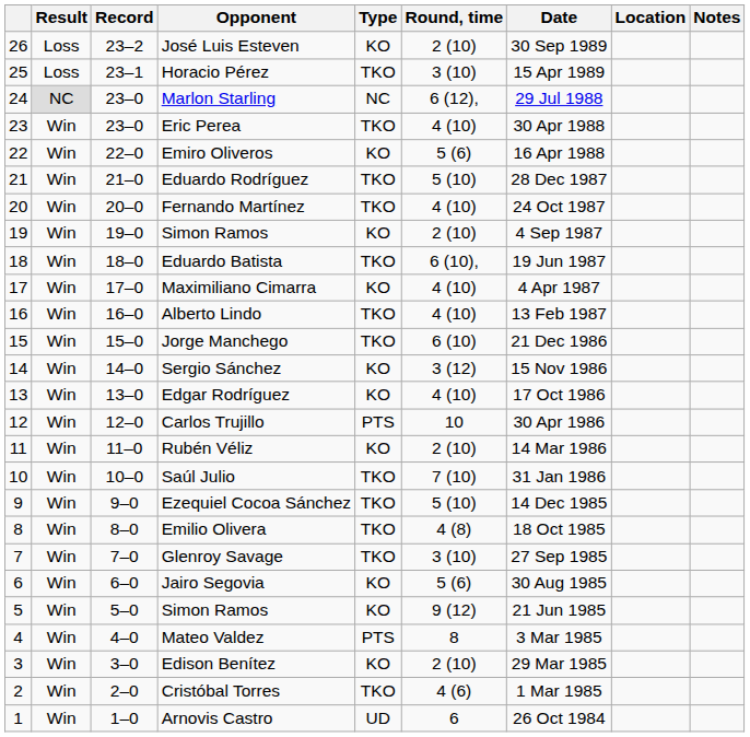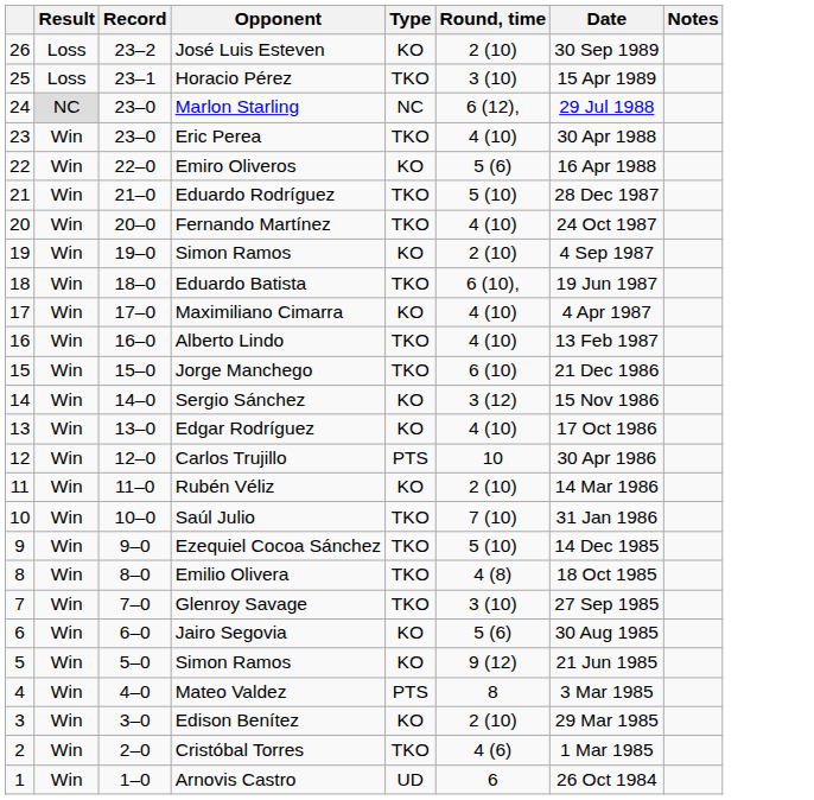 <table class="wikitable" style="text-align:center">
 <tr>
 <th></th>
 <th>Result</th>
 <th>Record</th>
 <th>Opponent</th>
 <th>Type</th>
 <th>Round, time</th>
 <th>Date</th>
-<th>Location</th>
 <th>Notes</th>
 </tr>
 <tr>
 <td>26</td>
 <td>Loss</td>
 <td>23–2 </td>
 <td style="text-align:left;">José Luis Esteven</td>
 <td>KO</td>
 <td>2 (10)</td>
 <td>30 Sep 1989</td>
-<td style="text-align:left"></td>
 <td></td>
 </tr>
 <tr>
 <td>25</td>
 <td>Loss</td>
 <td>23–1 </td>
 <td style="text-align:left;">Horacio Pérez</td>
 <td>TKO</td>
 <td>3 (10)</td>
 <td>15 Apr 1989</td>
-<td style="text-align:left"></td>
 <td></td>
 </tr>
 <tr>
 <td>24</td>
 <td style="background: #DDD">NC</td>
 <td>23–0 </td>
 <td style="text-align:left;"><a href='#'>Marlon Starling</a></td>
 <td>NC</td>
 <td>6 (12), </td>
 <td><a href='#'>29 Jul 1988</a></td>
 <td style="text-align:left"></td>
-<td style="text-align:left"></td>
 </tr>
 <tr>
 <td>23</td>
 <td>Win</td>
 <td>23–0</td>
 <td style="text-align:left;">Eric Perea</td>
 <td>TKO</td>
 <td>4 (10)</td>
 <td>30 Apr 1988</td>
-<td style="text-align:left"></td>
 <td></td>
 </tr>
 <tr>
 <td>22</td>
 <td>Win</td>
 <td>22–0</td>
 <td style="text-align:left;">Emiro Oliveros</td>
 <td>KO</td>
 <td>5 (6)</td>
 <td>16 Apr 1988</td>
-<td style="text-align:left"></td>
 <td></td>
 </tr>
 <tr>
 <td>21</td>
 <td>Win</td>
 <td>21–0</td>
 <td style="text-align:left;">Eduardo Rodríguez</td>
 <td>TKO</td>
 <td>5 (10)</td>
 <td>28 Dec 1987</td>
-<td style="text-align:left"></td>
 <td></td>
 </tr>
 <tr>
 <td>20</td>
 <td>Win</td>
 <td>20–0</td>
 <td style="text-align:left;">Fernando Martínez</td>
 <td>TKO</td>
 <td>4 (10)</td>
 <td>24 Oct 1987</td>
-<td style="text-align:left"></td>
 <td></td>
 </tr>
 <tr>
 <td>19</td>
 <td>Win</td>
 <td>19–0</td>
 <td style="text-align:left;">Simon Ramos</td>
 <td>KO</td>
 <td>2 (10)</td>
 <td>4 Sep 1987</td>
-<td style="text-align:left"></td>
 <td></td>
 </tr>
 <tr>
 <td>18</td>
 <td>Win</td>
 <td>18–0</td>
 <td style="text-align:left;">Eduardo Batista</td>
 <td>TKO</td>
 <td>6 (10), </td>
 <td>19 Jun 1987</td>
-<td style="text-align:left"></td>
 <td></td>
 </tr>
 <tr>
 <td>17</td>
 <td>Win</td>
 <td>17–0</td>
 <td style="text-align:left;">Maximiliano Cimarra</td>
 <td>KO</td>
 <td>4 (10)</td>
 <td>4 Apr 1987</td>
-<td style="text-align:left"></td>
 <td></td>
 </tr>
 <tr>
 <td>16</td>
 <td>Win</td>
 <td>16–0</td>
 <td style="text-align:left;">Alberto Lindo</td>
 <td>TKO</td>
 <td>4 (10)</td>
 <td>13 Feb 1987</td>
-<td style="text-align:left"></td>
 <td></td>
 </tr>
 <tr>
 <td>15</td>
 <td>Win</td>
 <td>15–0</td>
 <td style="text-align:left;">Jorge Manchego</td>
 <td>TKO</td>
 <td>6 (10)</td>
 <td>21 Dec 1986</td>
-<td style="text-align:left"></td>
 <td></td>
 </tr>
 <tr>
 <td>14</td>
 <td>Win</td>
 <td>14–0</td>
 <td style="text-align:left;">Sergio Sánchez</td>
 <td>KO</td>
 <td>3 (12)</td>
 <td>15 Nov 1986</td>
 <td style="text-align:left"></td>
-<td style="text-align:left"></td>
 </tr>
 <tr>
 <td>13</td>
 <td>Win</td>
 <td>13–0</td>
 <td style="text-align:left;">Edgar Rodríguez</td>
 <td>KO</td>
 <td>4 (10)</td>
 <td>17 Oct 1986</td>
-<td style="text-align:left"></td>
 <td></td>
 </tr>
 <tr>
 <td>12</td>
 <td>Win</td>
 <td>12–0</td>
 <td style="text-align:left;">Carlos Trujillo</td>
 <td>PTS</td>
 <td>10</td>
 <td>30 Apr 1986</td>
-<td style="text-align:left"></td>
 <td></td>
 </tr>
 <tr>
 <td>11</td>
 <td>Win</td>
 <td>11–0</td>
 <td style="text-align:left;">Rubén Véliz</td>
 <td>KO</td>
 <td>2 (10)</td>
 <td>14 Mar 1986</td>
-<td style="text-align:left"></td>
 <td></td>
 </tr>
 <tr>
 <td>10</td>
 <td>Win</td>
 <td>10–0</td>
 <td style="text-align:left;">Saúl Julio</td>
 <td>TKO</td>
 <td>7 (10)</td>
 <td>31 Jan 1986</td>
-<td style="text-align:left"></td>
 <td></td>
 </tr>
 <tr>
 <td>9</td>
 <td>Win</td>
 <td>9–0</td>
 <td style="text-align:left;">Ezequiel Cocoa Sánchez</td>
 <td>TKO</td>
 <td>5 (10)</td>
 <td>14 Dec 1985</td>
-<td style="text-align:left"></td>
 <td></td>
 </tr>
 <tr>
 <td>8</td>
 <td>Win</td>
 <td>8–0</td>
 <td style="text-align:left;">Emilio Olivera</td>
 <td>TKO</td>
 <td>4 (8)</td>
 <td>18 Oct 1985</td>
-<td style="text-align:left"></td>
 <td></td>
 </tr>
 <tr>
 <td>7</td>
 <td>Win</td>
 <td>7–0</td>
 <td style="text-align:left;">Glenroy Savage</td>
 <td>TKO</td>
 <td>3 (10)</td>
 <td>27 Sep 1985</td>
-<td style="text-align:left"></td>
 <td></td>
 </tr>
 <tr>
 <td>6</td>
 <td>Win</td>
 <td>6–0</td>
 <td style="text-align:left;">Jairo Segovia</td>
 <td>KO</td>
 <td>5 (6)</td>
 <td>30 Aug 1985</td>
-<td style="text-align:left"></td>
 <td></td>
 </tr>
 <tr>
 <td>5</td>
 <td>Win</td>
 <td>5–0</td>
 <td style="text-align:left;">Simon Ramos</td>
 <td>KO</td>
 <td>9 (12)</td>
 <td>21 Jun 1985</td>
 <td style="text-align:left"></td>
-<td style="text-align:left"></td>
 </tr>
 <tr>
 <td>4</td>
 <td>Win</td>
 <td>4–0</td>
 <td style="text-align:left;">Mateo Valdez</td>
 <td>PTS</td>
 <td>8</td>
 <td>3 Mar 1985</td>
-<td style="text-align:left"></td>
 <td></td>
 </tr>
 <tr>
 <td>3</td>
 <td>Win</td>
 <td>3–0</td>
 <td style="text-align:left;">Edison Benítez</td>
 <td>KO</td>
 <td>2 (10)</td>
 <td>29 Mar 1985</td>
-<td style="text-align:left"></td>
 <td></td>
 </tr>
 <tr>
 <td>2</td>
 <td>Win</td>
 <td>2–0</td>
 <td style="text-align:left;">Cristóbal Torres</td>
 <td>TKO</td>
 <td>4 (6)</td>
 <td>1 Mar 1985</td>
-<td style="text-align:left"></td>
 <td></td>
 </tr>
 <tr>
 <td>1</td>
 <td>Win</td>
 <td>1–0</td>
 <td style="text-align:left;">Arnovis Castro</td>
 <td>UD</td>
 <td>6</td>
 <td>26 Oct 1984</td>
-<td style="text-align:left"></td>
 <td></td>
 </tr>
 </table>
